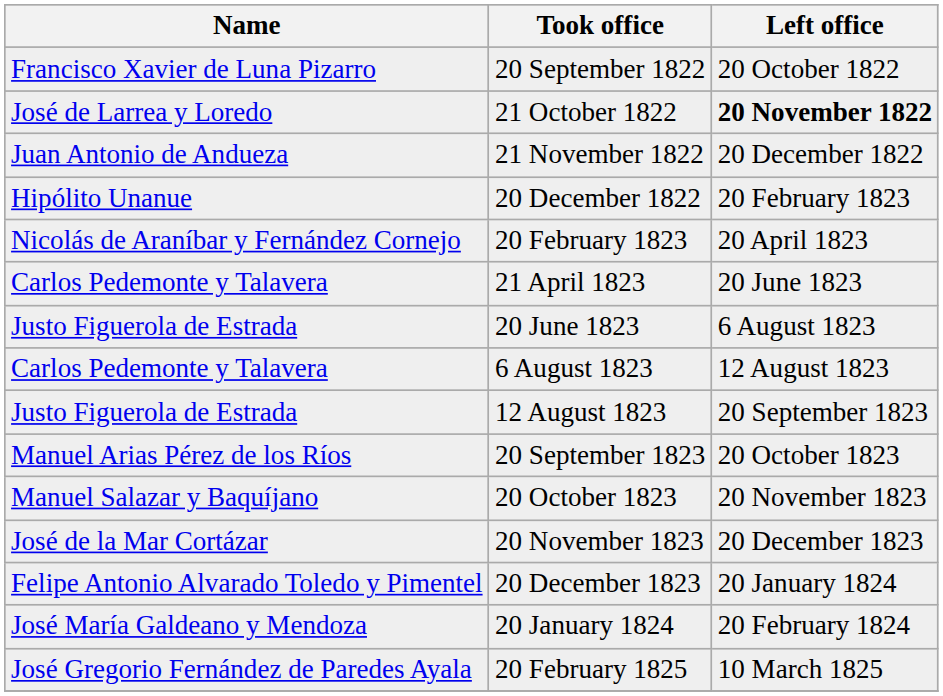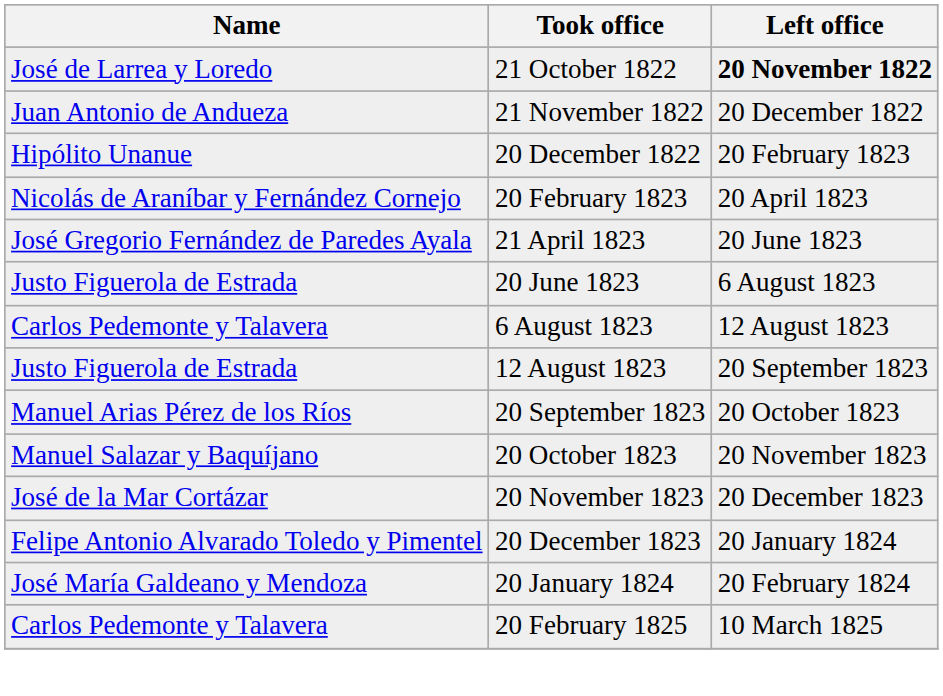 <table class="wikitable">
 <tr>
 <th>Name</th>
 <th>Took office</th>
 <th>Left office</th>
-</tr>
-<tr bgcolor="efefef">
-<td><a href='#'>Francisco Xavier de Luna Pizarro</a></td>
-<td>20 September 1822</td>
-<td>20 October 1822</td>
 </tr>
 <tr bgcolor="efefef">
 <td><a href='#'>José de Larrea y Loredo</a></td>
 <td>21 October 1822</td>
 <td><strong>20 November 1822</strong></td>
 </tr>
 <tr bgcolor="efefef">
 <td><a href='#'>Juan Antonio de Andueza</a></td>
 <td>21 November 1822</td>
 <td>20 December 1822</td>
 </tr>
 <tr bgcolor="efefef">
 <td><a href='#'>Hipólito Unanue</a></td>
 <td>20 December 1822</td>
 <td>20 February 1823</td>
 </tr>
 <tr bgcolor="efefef">
 <td><a href='#'>Nicolás de Araníbar y Fernández Cornejo</a></td>
 <td>20 February 1823</td>
 <td>20 April 1823</td>
 </tr>
 <tr bgcolor="efefef">
-<td><a href='#'>Carlos Pedemonte y Talavera</a></td>
+<td><a href='#'>José Gregorio Fernández de Paredes Ayala</a></td>
 <td>21 April 1823</td>
 <td>20 June 1823</td>
 </tr>
 <tr bgcolor="efefef">
 <td><a href='#'>Justo Figuerola de Estrada</a></td>
 <td>20 June 1823</td>
 <td>6 August 1823</td>
 </tr>
 <tr bgcolor="efefef">
 <td><a href='#'>Carlos Pedemonte y Talavera</a></td>
 <td>6 August 1823</td>
 <td>12 August 1823</td>
 </tr>
 <tr bgcolor="efefef">
 <td><a href='#'>Justo Figuerola de Estrada</a></td>
 <td>12 August 1823</td>
 <td>20 September 1823</td>
 </tr>
 <tr bgcolor="efefef">
 <td><a href='#'>Manuel Arias Pérez de los Ríos</a></td>
 <td>20 September 1823</td>
 <td>20 October 1823</td>
 </tr>
 <tr bgcolor="efefef">
 <td><a href='#'>Manuel Salazar y Baquíjano</a></td>
 <td>20 October 1823</td>
 <td>20 November 1823</td>
 </tr>
 <tr bgcolor="efefef">
 <td><a href='#'>José de la Mar Cortázar</a></td>
 <td>20 November 1823</td>
 <td>20 December 1823</td>
 </tr>
 <tr bgcolor="efefef">
 <td><a href='#'>Felipe Antonio Alvarado Toledo y Pimentel</a></td>
 <td>20 December 1823</td>
 <td>20 January 1824</td>
 </tr>
 <tr bgcolor="efefef">
 <td><a href='#'>José María Galdeano y Mendoza</a></td>
 <td>20 January 1824</td>
 <td>20 February 1824</td>
 </tr>
 <tr bgcolor="efefef">
-<td><a href='#'>José Gregorio Fernández de Paredes Ayala</a></td>
+<td><a href='#'>Carlos Pedemonte y Talavera</a></td>
 <td>20 February 1825</td>
 <td>10 March 1825</td>
 </tr>
 <tr>
 </tr>
 </table>
